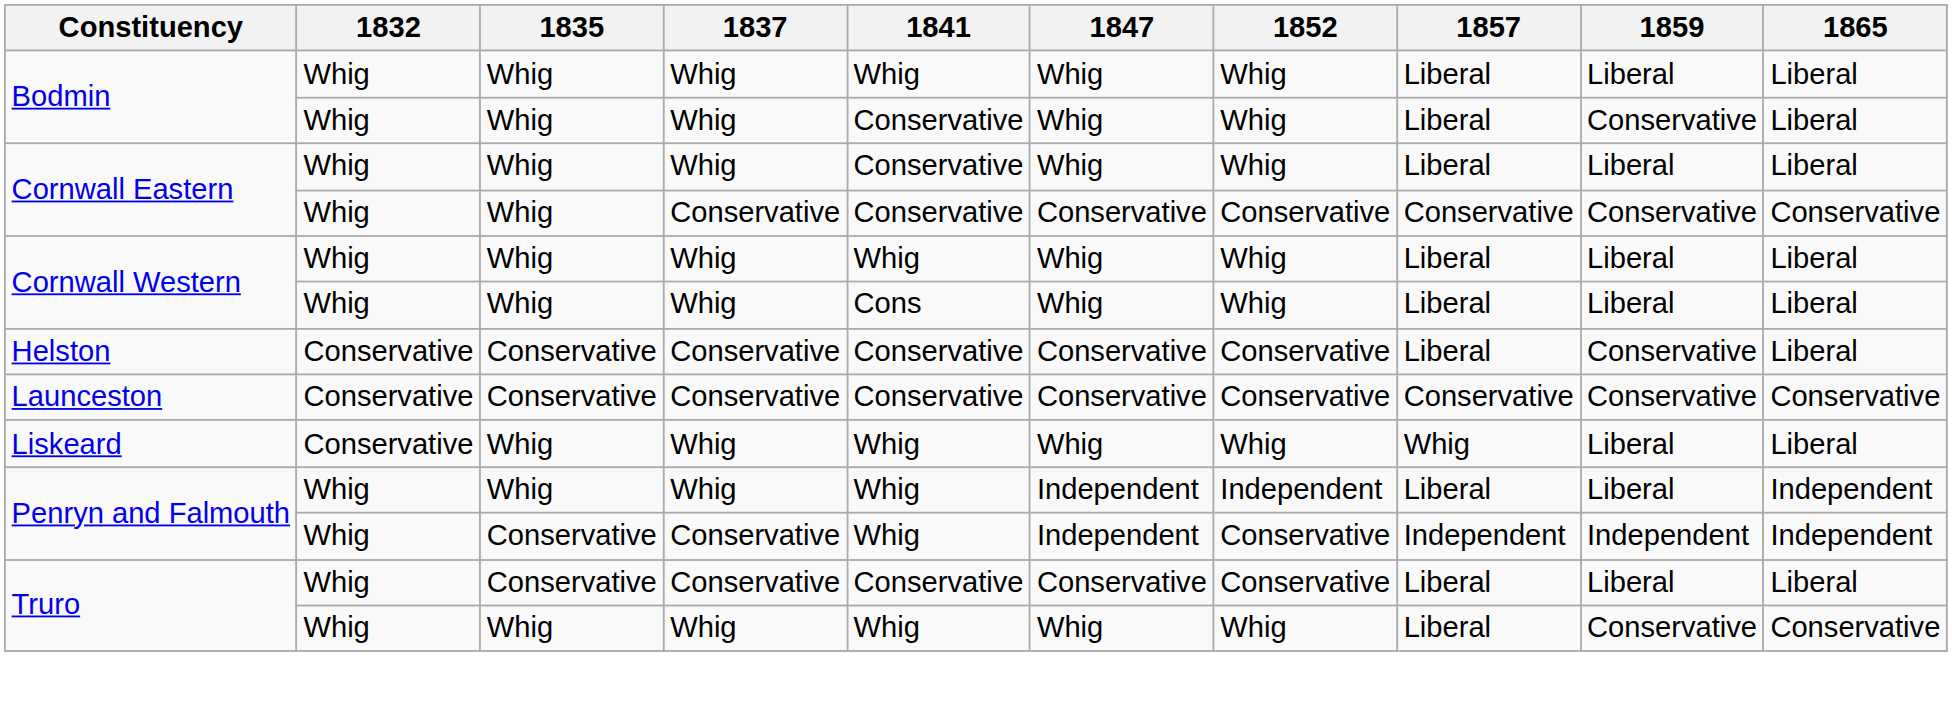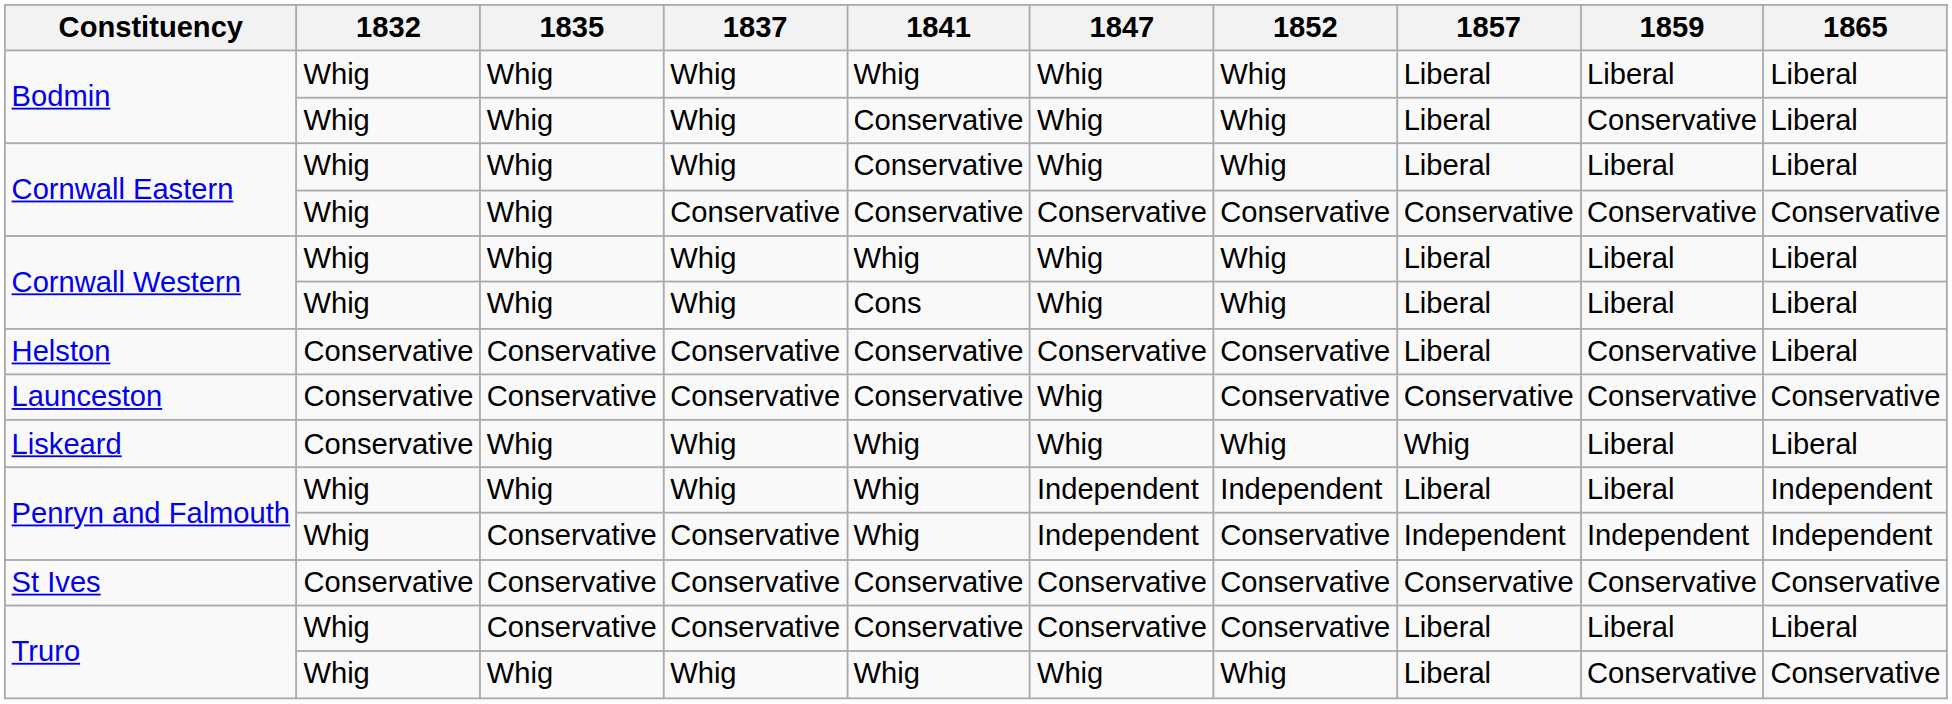 <table class=wikitable sortable>
 <tr>
 <th>Constituency</th>
 <th>1832</th>
 <th>1835</th>
 <th>1837</th>
 <th>1841</th>
 <th>1847</th>
 <th>1852</th>
 <th>1857</th>
 <th>1859</th>
 <th>1865</th>
 </tr>
 <tr>
 <td rowspan=2><a href='#'>Bodmin</a></td>
 <td bgcolor=>Whig</td>
 <td bgcolor=>Whig</td>
 <td bgcolor=>Whig</td>
 <td bgcolor=>Whig</td>
 <td bgcolor=>Whig</td>
 <td bgcolor=>Whig</td>
 <td bgcolor=>Liberal</td>
 <td bgcolor=>Liberal</td>
 <td bgcolor=>Liberal</td>
 </tr>
 <tr>
 <td bgcolor=>Whig</td>
 <td bgcolor=>Whig</td>
 <td bgcolor=>Whig</td>
 <td bgcolor=>Conservative</td>
 <td bgcolor=>Whig</td>
 <td bgcolor=>Whig</td>
 <td bgcolor=>Liberal</td>
 <td bgcolor=>Conservative</td>
 <td bgcolor=>Liberal</td>
 </tr>
 <tr>
 <td rowspan=2><a href='#'>Cornwall Eastern</a></td>
 <td bgcolor=>Whig</td>
 <td bgcolor=>Whig</td>
 <td bgcolor=>Whig</td>
 <td bgcolor=>Conservative</td>
 <td bgcolor=>Whig</td>
 <td bgcolor=>Whig</td>
 <td bgcolor=>Liberal</td>
 <td bgcolor=>Liberal</td>
 <td bgcolor=>Liberal</td>
 </tr>
 <tr>
 <td bgcolor=>Whig</td>
 <td bgcolor=>Whig</td>
 <td bgcolor=>Conservative</td>
 <td bgcolor=>Conservative</td>
 <td bgcolor=>Conservative</td>
 <td bgcolor=>Conservative</td>
 <td bgcolor=>Conservative</td>
 <td bgcolor=>Conservative</td>
 <td bgcolor=>Conservative</td>
 </tr>
 <tr>
 <td rowspan=2><a href='#'>Cornwall Western</a></td>
 <td bgcolor=>Whig</td>
 <td bgcolor=>Whig</td>
 <td bgcolor=>Whig</td>
 <td bgcolor=>Whig</td>
 <td bgcolor=>Whig</td>
 <td bgcolor=>Whig</td>
 <td bgcolor=>Liberal</td>
 <td bgcolor=>Liberal</td>
 <td bgcolor=>Liberal</td>
 </tr>
 <tr>
 <td bgcolor=>Whig</td>
 <td bgcolor=>Whig</td>
 <td bgcolor=>Whig</td>
 <td>Cons</td>
 <td bgcolor=>Whig</td>
 <td bgcolor=>Whig</td>
 <td bgcolor=>Liberal</td>
 <td bgcolor=>Liberal</td>
 <td bgcolor=>Liberal</td>
 </tr>
 <tr>
 <td><a href='#'>Helston</a></td>
 <td bgcolor=>Conservative</td>
 <td bgcolor=>Conservative</td>
 <td bgcolor=>Conservative</td>
 <td bgcolor=>Conservative</td>
 <td bgcolor=>Conservative</td>
 <td bgcolor=>Conservative</td>
 <td bgcolor=>Liberal</td>
 <td bgcolor=>Conservative</td>
 <td bgcolor=>Liberal</td>
 </tr>
 <tr>
 <td><a href='#'>Launceston</a></td>
 <td bgcolor=>Conservative</td>
 <td bgcolor=>Conservative</td>
 <td bgcolor=>Conservative</td>
 <td bgcolor=>Conservative</td>
-<td bgcolor=>Conservative</td>
+<td bgcolor=>Whig</td>
 <td bgcolor=>Conservative</td>
 <td bgcolor=>Conservative</td>
 <td bgcolor=>Conservative</td>
 <td bgcolor=>Conservative</td>
 </tr>
 <tr>
 <td><a href='#'>Liskeard</a></td>
 <td bgcolor=>Conservative</td>
 <td bgcolor=>Whig</td>
 <td bgcolor=>Whig</td>
 <td bgcolor=>Whig</td>
 <td bgcolor=>Whig</td>
 <td bgcolor=>Whig</td>
 <td bgcolor=>Whig</td>
 <td bgcolor=>Liberal</td>
 <td bgcolor=>Liberal</td>
 </tr>
 <tr>
 <td rowspan=2><a href='#'>Penryn and Falmouth</a></td>
 <td bgcolor=>Whig</td>
 <td bgcolor=>Whig</td>
 <td bgcolor=>Whig</td>
 <td bgcolor=>Whig</td>
 <td bgcolor=>Independent</td>
 <td bgcolor=>Independent</td>
 <td bgcolor=>Liberal</td>
 <td bgcolor=>Liberal</td>
 <td bgcolor=>Independent</td>
 </tr>
 <tr>
 <td bgcolor=>Whig</td>
 <td bgcolor=>Conservative</td>
 <td bgcolor=>Conservative</td>
 <td bgcolor=>Whig</td>
 <td bgcolor=>Independent</td>
 <td bgcolor=>Conservative</td>
 <td bgcolor=>Independent</td>
 <td bgcolor=>Independent</td>
 <td bgcolor=>Independent</td>
 </tr>
 <tr>
+<td><a href='#'>St Ives</a></td>
+<td bgcolor=>Conservative</td>
+<td bgcolor=>Conservative</td>
+<td bgcolor=>Conservative</td>
+<td bgcolor=>Conservative</td>
+<td bgcolor=>Conservative</td>
+<td bgcolor=>Conservative</td>
+<td bgcolor=>Conservative</td>
+<td bgcolor=>Conservative</td>
+<td bgcolor=>Conservative</td>
+</tr>
+<tr>
 <td rowspan=2><a href='#'>Truro</a></td>
 <td bgcolor=>Whig</td>
 <td bgcolor=>Conservative</td>
 <td bgcolor=>Conservative</td>
 <td bgcolor=>Conservative</td>
 <td bgcolor=>Conservative</td>
 <td bgcolor=>Conservative</td>
 <td bgcolor=>Liberal</td>
 <td bgcolor=>Liberal</td>
 <td bgcolor=>Liberal</td>
 </tr>
 <tr>
 <td bgcolor=>Whig</td>
 <td bgcolor=>Whig</td>
 <td bgcolor=>Whig</td>
 <td bgcolor=>Whig</td>
 <td bgcolor=>Whig</td>
 <td bgcolor=>Whig</td>
 <td bgcolor=>Liberal</td>
 <td bgcolor=>Conservative</td>
 <td bgcolor=>Conservative</td>
 </tr>
 </table>
